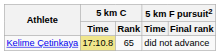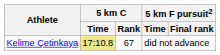 <table class="wikitable" border="1" style="font-size:90%">
 <tr>
 <th rowspan=2>Athlete</th>
 <th colspan=2>5 km C</th>
 <th colspan=2>5 km F pursuit<sup>2</sup></th>
 </tr>
 <tr>
 <th>Time</th>
 <th>Rank</th>
 <th>Time</th>
 <th>Final rank</th>
 </tr>
 <tr>
 <td><a href='#'>Kelime Çetinkaya</a></td>
 <td align=center style="background: khaki;">17:10.8</td>
-<td align=center>65</td>
+<td align=center>67</td>
 <td colspan="2">did not advance</td>
 </tr>
 </table>
